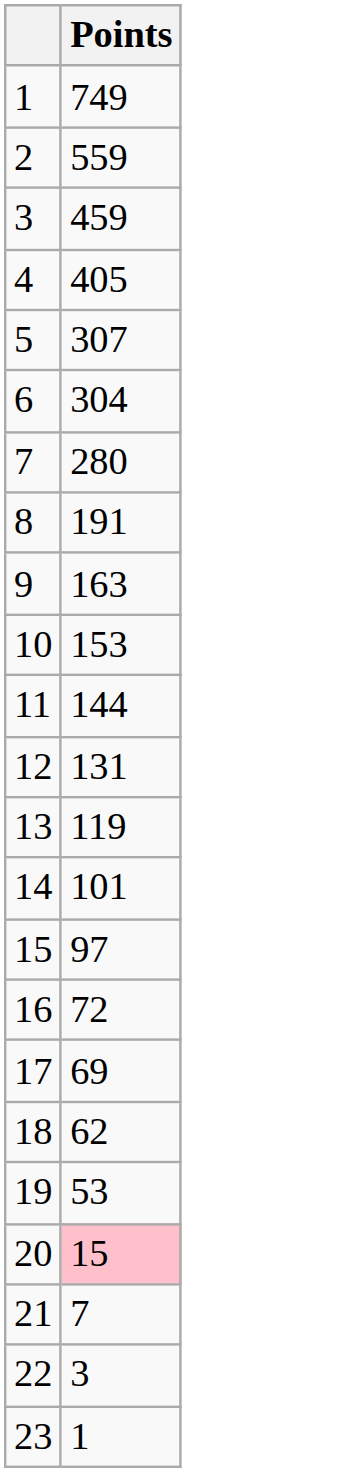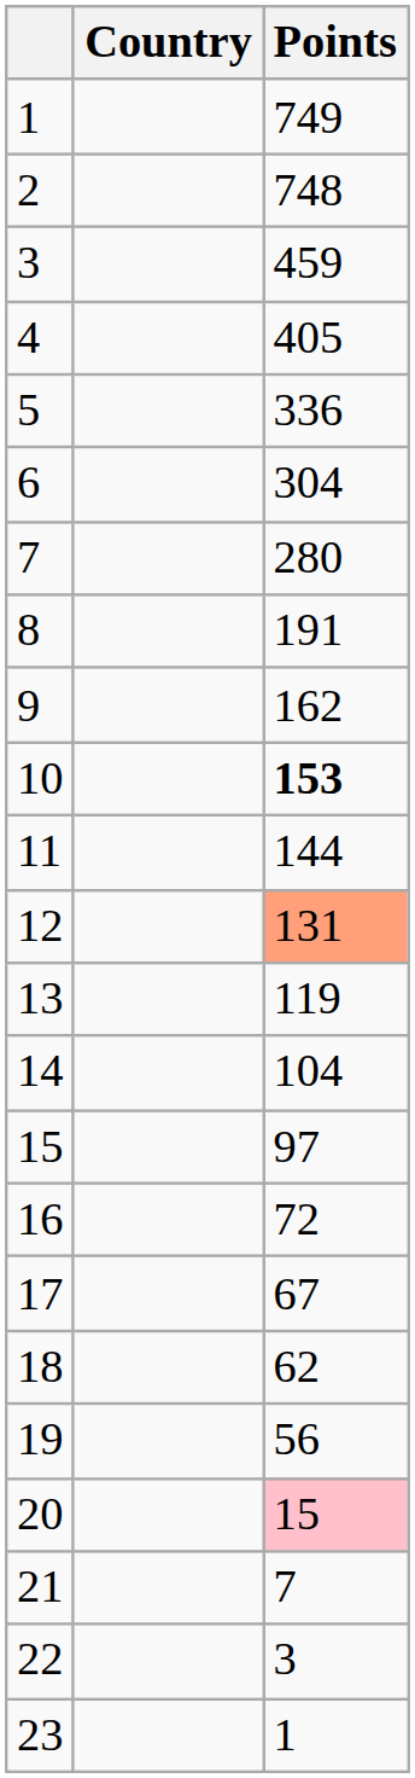 <table class="wikitable">
 <tr style="background:#ccccff;">
 <th></th>
+<th>Country</th>
 <th>Points</th>
 </tr>
 <tr>
 <td>1</td>
+<td></td>
 <td>749</td>
 </tr>
 <tr>
 <td>2</td>
-<td>559</td>
+<td></td>
+<td>748</td>
 </tr>
 <tr>
 <td>3</td>
+<td></td>
 <td>459</td>
 </tr>
 <tr>
 <td>4</td>
+<td></td>
 <td>405</td>
 </tr>
 <tr>
 <td>5</td>
-<td>307</td>
+<td></td>
+<td>336</td>
 </tr>
 <tr>
 <td>6</td>
+<td></td>
 <td>304</td>
 </tr>
 <tr>
 <td>7</td>
+<td></td>
 <td>280</td>
 </tr>
 <tr>
 <td>8</td>
+<td></td>
 <td>191</td>
 </tr>
 <tr>
 <td>9</td>
-<td>163</td>
+<td></td>
+<td>162</td>
 </tr>
 <tr>
 <td>10</td>
-<td>153</td>
+<td></td>
+<td><strong>153</strong></td>
 </tr>
 <tr>
 <td>11</td>
+<td></td>
 <td>144</td>
 </tr>
 <tr>
 <td>12</td>
-<td>131</td>
+<td></td>
+<td style="background: lightsalmon;">131</td>
 </tr>
 <tr>
 <td>13</td>
+<td></td>
 <td>119</td>
 </tr>
 <tr>
 <td>14</td>
-<td>101</td>
+<td></td>
+<td>104</td>
 </tr>
 <tr>
 <td>15</td>
+<td></td>
 <td>97</td>
 </tr>
 <tr>
 <td>16</td>
+<td></td>
 <td>72</td>
 </tr>
 <tr>
 <td>17</td>
-<td>69</td>
+<td></td>
+<td>67</td>
 </tr>
 <tr>
 <td>18</td>
+<td></td>
 <td>62</td>
 </tr>
 <tr>
 <td>19</td>
-<td>53</td>
+<td></td>
+<td>56</td>
 </tr>
 <tr>
 <td>20</td>
+<td></td>
 <td style="background: pink;">15</td>
 </tr>
 <tr>
 <td>21</td>
+<td></td>
 <td>7</td>
 </tr>
 <tr>
 <td>22</td>
+<td></td>
 <td>3</td>
 </tr>
 <tr>
 <td>23</td>
+<td></td>
 <td>1</td>
 </tr>
 </table>
